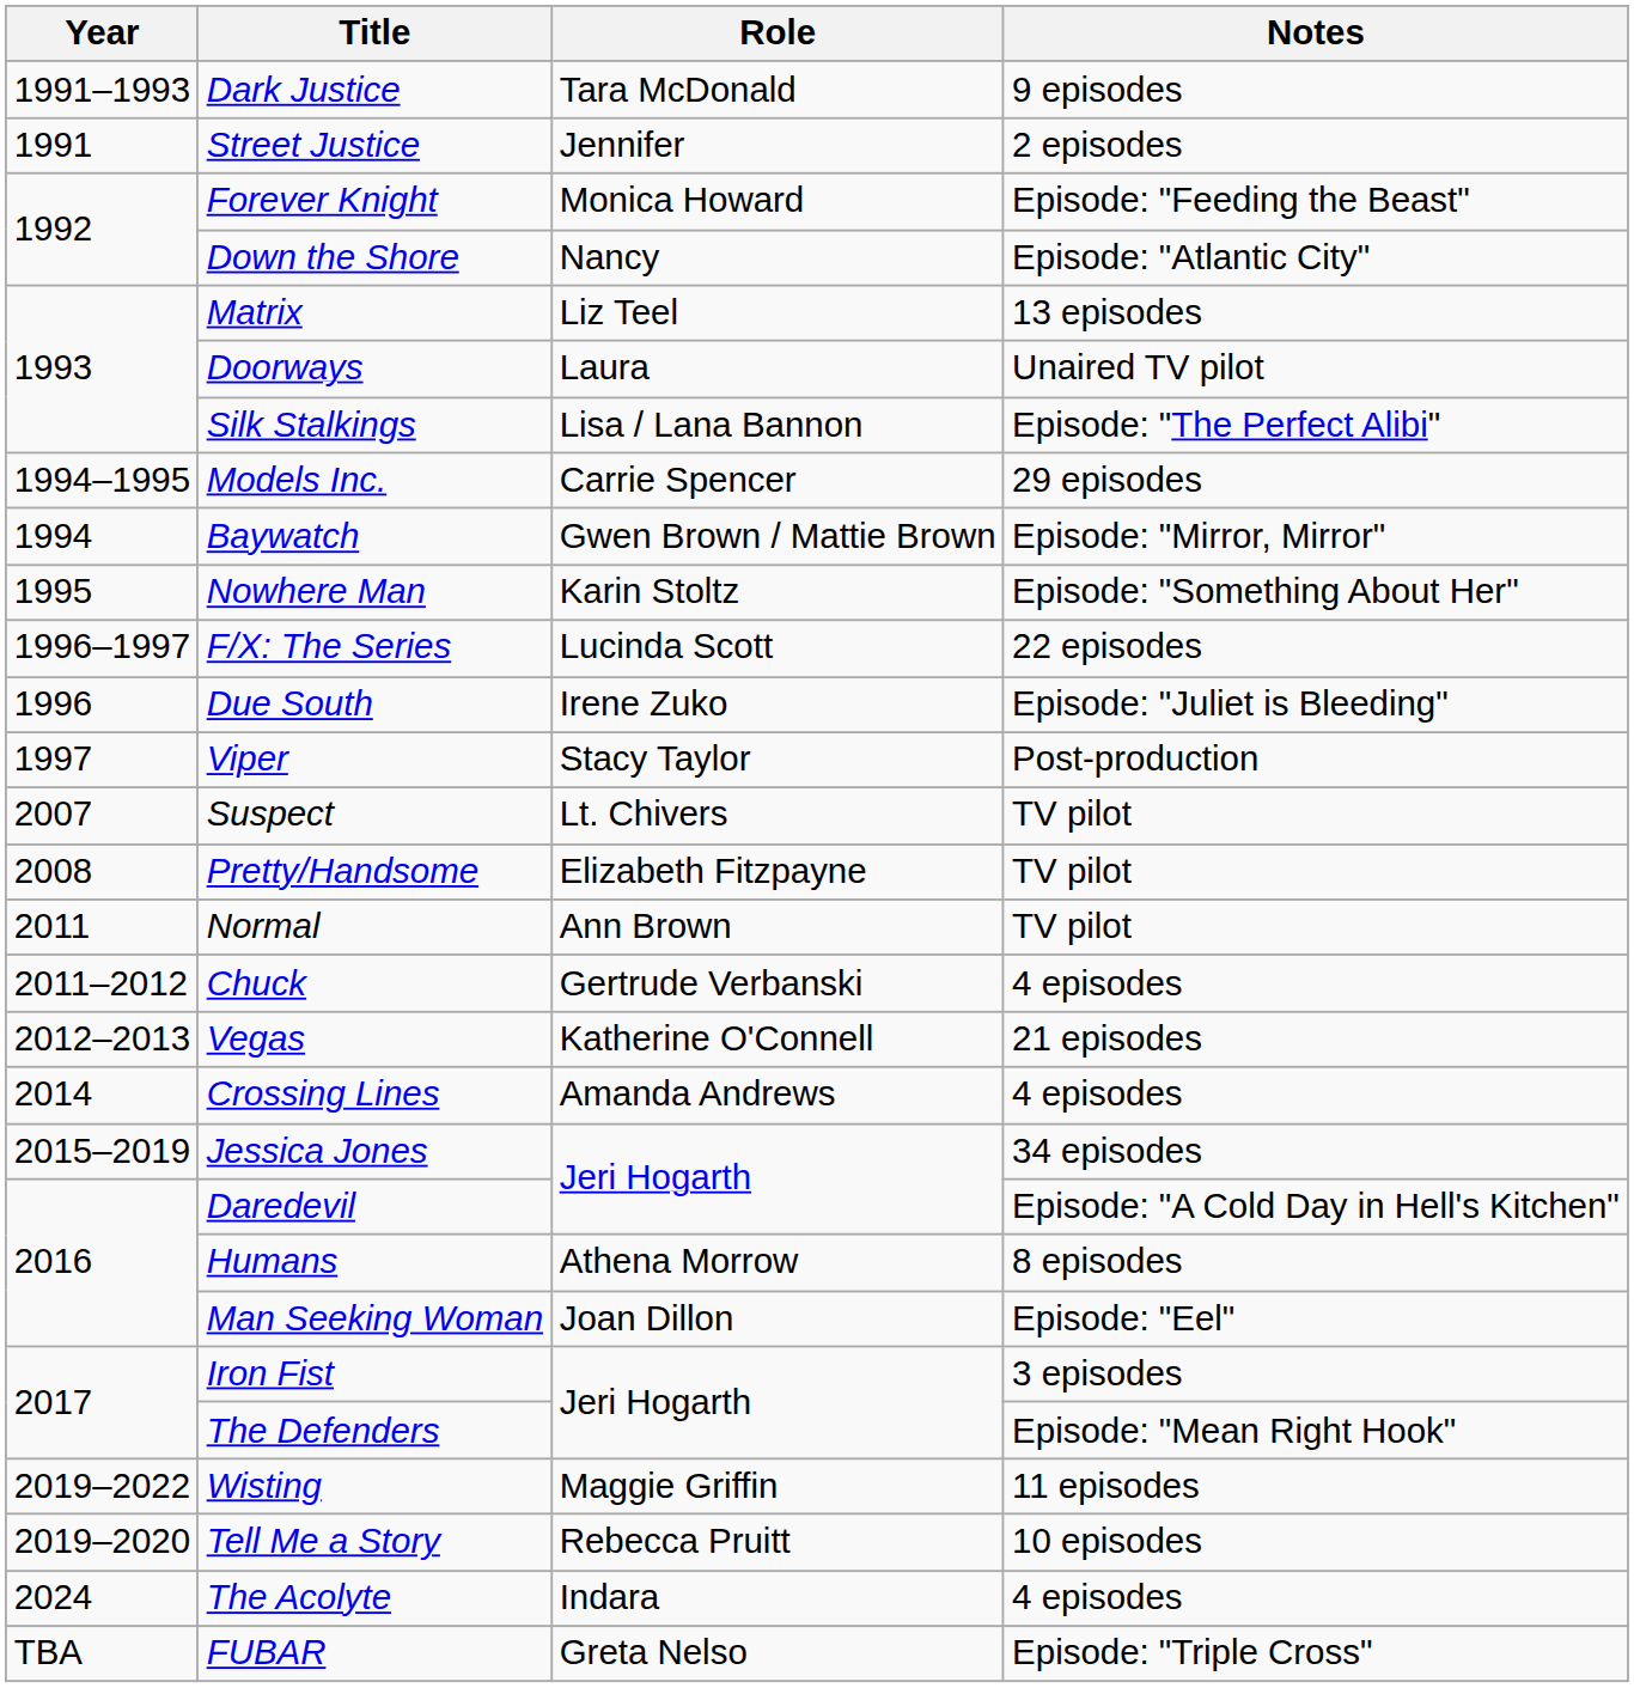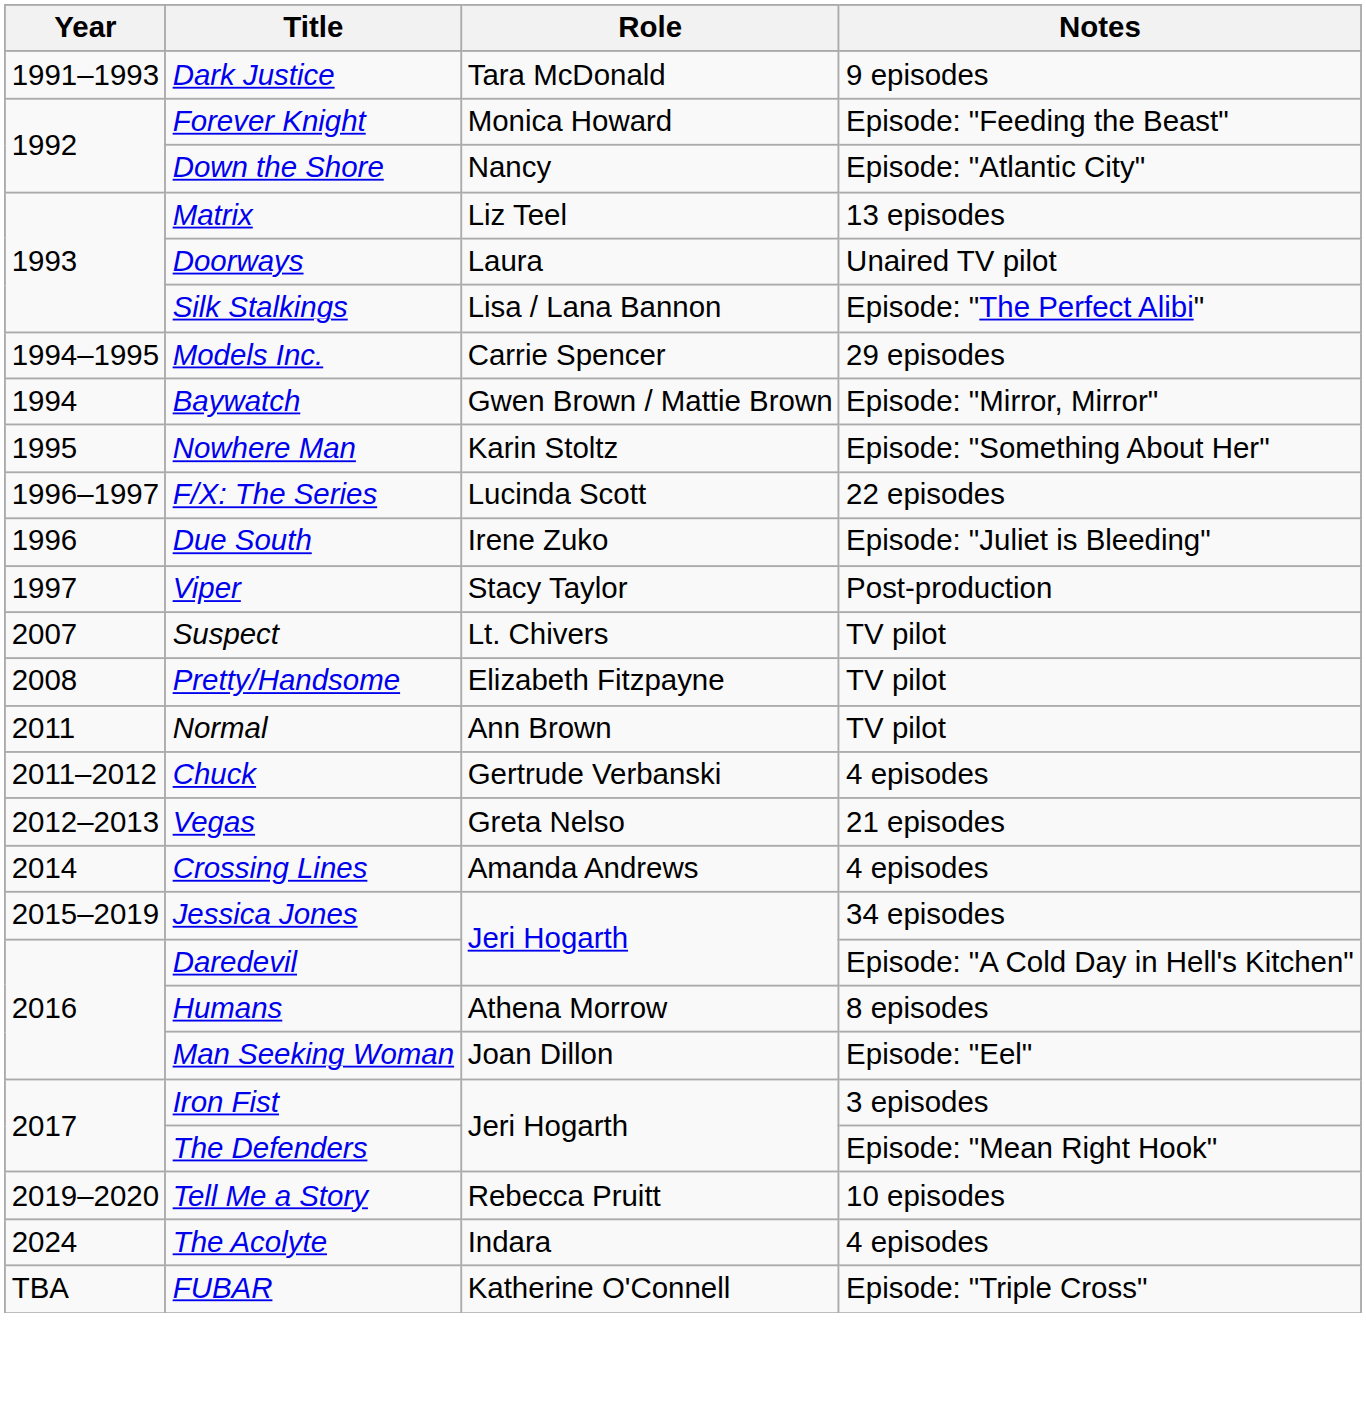 <table class="wikitable sortable">
 <tr>
 <th>Year</th>
 <th>Title</th>
 <th>Role</th>
 <th class="unsortable">Notes</th>
 </tr>
 <tr>
 <td>1991–1993</td>
 <td><em><a href='#'>Dark Justice</a></em></td>
 <td>Tara McDonald</td>
 <td>9 episodes</td>
-</tr>
-<tr>
-<td>1991</td>
-<td><em><a href='#'>Street Justice</a></em></td>
-<td>Jennifer</td>
-<td>2 episodes</td>
 </tr>
 <tr>
 <td rowspan=2>1992</td>
 <td><em><a href='#'>Forever Knight</a></em></td>
 <td>Monica Howard</td>
 <td>Episode: "Feeding the Beast"</td>
 </tr>
 <tr>
 <td><em><a href='#'>Down the Shore</a></em></td>
 <td>Nancy</td>
 <td>Episode: "Atlantic City"</td>
 </tr>
 <tr>
 <td rowspan=3>1993</td>
 <td><em><a href='#'>Matrix</a></em></td>
 <td>Liz Teel</td>
 <td>13 episodes</td>
 </tr>
 <tr>
 <td><em><a href='#'>Doorways</a></em></td>
 <td>Laura</td>
 <td>Unaired TV pilot</td>
 </tr>
 <tr>
 <td><em><a href='#'>Silk Stalkings</a></em></td>
 <td>Lisa / Lana Bannon</td>
 <td>Episode: "<a href='#'>The Perfect Alibi</a>"</td>
 </tr>
 <tr>
 <td>1994–1995</td>
 <td><em><a href='#'>Models Inc.</a></em></td>
 <td>Carrie Spencer</td>
 <td>29 episodes</td>
 </tr>
 <tr>
 <td>1994</td>
 <td><em><a href='#'>Baywatch</a></em></td>
 <td>Gwen Brown / Mattie Brown</td>
 <td>Episode: "Mirror, Mirror"</td>
 </tr>
 <tr>
 <td>1995</td>
 <td><em><a href='#'>Nowhere Man</a></em></td>
 <td>Karin Stoltz</td>
 <td>Episode: "Something About Her"</td>
 </tr>
 <tr>
 <td>1996–1997</td>
 <td><em><a href='#'>F/X: The Series</a></em></td>
 <td>Lucinda Scott</td>
 <td>22 episodes </td>
 </tr>
 <tr>
 <td>1996</td>
 <td><em><a href='#'>Due South</a></em></td>
 <td>Irene Zuko</td>
 <td>Episode: "Juliet is Bleeding"</td>
 </tr>
 <tr>
 <td>1997</td>
 <td><em><a href='#'>Viper</a></em></td>
 <td>Stacy Taylor</td>
 <td>Post-production </td>
 </tr>
 <tr>
 <td>2007</td>
 <td><em>Suspect</em></td>
 <td>Lt. Chivers</td>
 <td>TV pilot</td>
 </tr>
 <tr>
 <td>2008</td>
 <td><em><a href='#'>Pretty/Handsome</a></em></td>
 <td>Elizabeth Fitzpayne</td>
 <td>TV pilot</td>
 </tr>
 <tr>
 <td>2011</td>
 <td><em>Normal</em></td>
 <td>Ann Brown</td>
 <td>TV pilot</td>
 </tr>
 <tr>
 <td>2011–2012</td>
 <td><em><a href='#'>Chuck</a></em></td>
 <td>Gertrude Verbanski</td>
 <td>4 episodes</td>
 </tr>
 <tr>
 <td>2012–2013</td>
 <td><em><a href='#'>Vegas</a></em></td>
-<td>Katherine O'Connell</td>
+<td>Greta Nelso</td>
 <td>21 episodes</td>
 </tr>
 <tr>
 <td>2014</td>
 <td><em><a href='#'>Crossing Lines</a></em></td>
 <td>Amanda Andrews</td>
 <td>4 episodes</td>
 </tr>
 <tr>
 <td>2015–2019</td>
 <td><em><a href='#'>Jessica Jones</a></em></td>
 <td rowspan=2><a href='#'>Jeri Hogarth</a></td>
 <td>34 episodes</td>
 </tr>
 <tr>
 <td rowspan=3>2016</td>
 <td><em><a href='#'>Daredevil</a></em></td>
 <td>Episode: "A Cold Day in Hell's Kitchen"</td>
 </tr>
 <tr>
 <td><em><a href='#'>Humans</a></em></td>
 <td>Athena Morrow</td>
 <td>8 episodes</td>
 </tr>
 <tr>
 <td><em><a href='#'>Man Seeking Woman</a></em></td>
 <td>Joan Dillon</td>
 <td>Episode: "Eel"</td>
 </tr>
 <tr>
 <td rowspan=2>2017</td>
 <td><em><a href='#'>Iron Fist</a></em></td>
 <td rowspan=2>Jeri Hogarth</td>
 <td>3 episodes</td>
 </tr>
 <tr>
 <td data-sort-value="Defenders, The"><em><a href='#'>The Defenders</a></em></td>
 <td>Episode: "Mean Right Hook"</td>
 </tr>
 <tr>
-<td>2019–2022</td>
-<td><em><a href='#'>Wisting</a></em></td>
-<td>Maggie Griffin</td>
-<td>11 episodes</td>
-</tr>
-<tr>
 <td>2019–2020</td>
 <td><em><a href='#'>Tell Me a Story</a></em></td>
 <td>Rebecca Pruitt</td>
 <td>10 episodes </td>
 </tr>
 <tr>
 <td>2024</td>
 <td data-sort-value="Acolyte, The"><em><a href='#'>The Acolyte</a></em></td>
 <td>Indara</td>
 <td>4 episodes</td>
 </tr>
 <tr>
 <td>TBA</td>
 <td data-sort-value="FUBAR"><em><a href='#'>FUBAR</a></em></td>
-<td>Greta Nelso</td>
+<td>Katherine O'Connell</td>
 <td>Episode: "Triple Cross"</td>
 </tr>
 </table>
